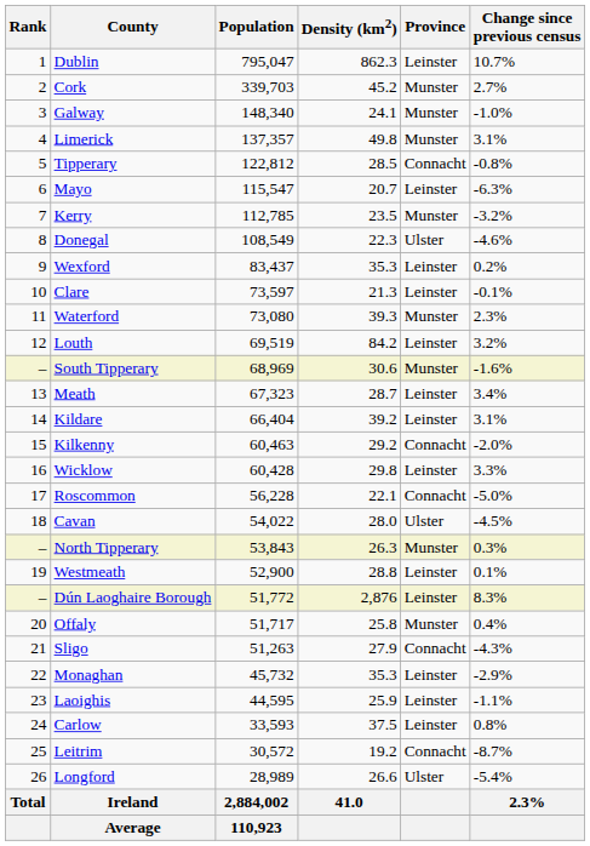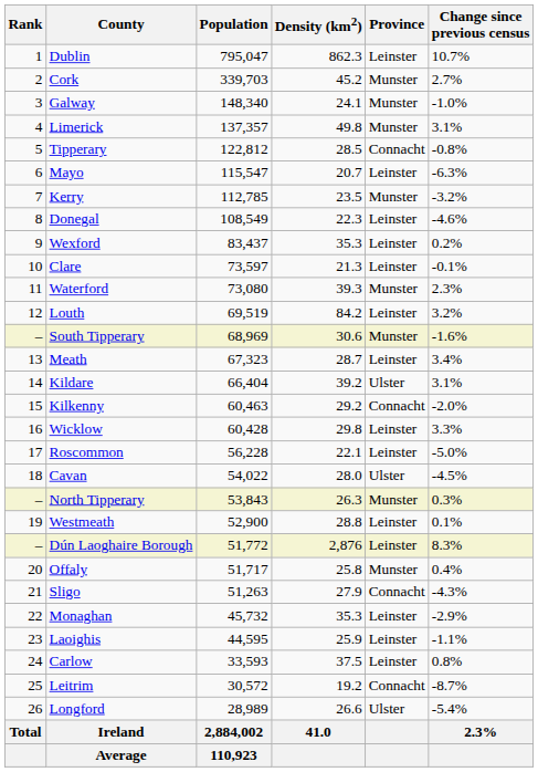 <table class="wikitable sortable">
 <tr>
 <th scope="col">Rank</th>
 <th scope="col">County</th>
 <th scope="col">Population</th>
 <th scope="col">Density (km<sup>2</sup>)</th>
 <th scope="col">Province</th>
 <th scope="col">Change since <br> previous census</th>
 </tr>
 <tr>
 <td align=right>1</td>
 <td><a href='#'>Dublin</a></td>
 <td align=right>795,047</td>
 <td align=right>862.3</td>
 <td>Leinster</td>
 <td> 10.7%</td>
 </tr>
 <tr>
 <td align=right>2</td>
 <td><a href='#'>Cork</a></td>
 <td align=right>339,703</td>
 <td align=right>45.2</td>
 <td>Munster</td>
 <td> 2.7%</td>
 </tr>
 <tr>
 <td align=right>3</td>
 <td><a href='#'>Galway</a></td>
 <td align=right>148,340</td>
 <td align=right>24.1</td>
 <td>Munster</td>
 <td> -1.0%</td>
 </tr>
 <tr>
 <td align=right>4</td>
 <td><a href='#'>Limerick</a></td>
 <td align=right>137,357</td>
 <td align=right>49.8</td>
 <td>Munster</td>
 <td> 3.1%</td>
 </tr>
 <tr>
 <td align=right>5</td>
 <td><a href='#'>Tipperary</a></td>
 <td align=right>122,812</td>
 <td align=right>28.5</td>
 <td>Connacht</td>
 <td> -0.8%</td>
 </tr>
 <tr>
 <td align=right>6</td>
 <td><a href='#'>Mayo</a></td>
 <td align=right>115,547</td>
 <td align=right>20.7</td>
 <td>Leinster</td>
 <td> -6.3%</td>
 </tr>
 <tr>
 <td align=right>7</td>
 <td><a href='#'>Kerry</a></td>
 <td align=right>112,785</td>
 <td align=right>23.5</td>
 <td>Munster</td>
 <td> -3.2%</td>
 </tr>
 <tr>
 <td align=right>8</td>
 <td><a href='#'>Donegal</a></td>
 <td align=right>108,549</td>
 <td align=right>22.3</td>
-<td>Ulster</td>
+<td>Leinster</td>
 <td> -4.6%</td>
 </tr>
 <tr>
 <td align=right>9</td>
 <td><a href='#'>Wexford</a></td>
 <td align=right>83,437</td>
 <td align=right>35.3</td>
 <td>Leinster</td>
 <td> 0.2%</td>
 </tr>
 <tr>
 <td align=right>10</td>
 <td><a href='#'>Clare</a></td>
 <td align=right>73,597</td>
 <td align=right>21.3</td>
 <td>Leinster</td>
 <td> -0.1%</td>
 </tr>
 <tr>
 <td align=right>11</td>
 <td><a href='#'>Waterford</a></td>
 <td align=right>73,080</td>
 <td align=right>39.3</td>
 <td>Munster</td>
 <td> 2.3%</td>
 </tr>
 <tr>
 <td align=right>12</td>
 <td><a href='#'>Louth</a></td>
 <td align=right>69,519</td>
 <td align=right>84.2</td>
 <td>Leinster</td>
 <td> 3.2%</td>
 </tr>
 <tr style="background:#f5f5d3;">
 <td align=right>–</td>
 <td><a href='#'>South Tipperary</a></td>
 <td align=right>68,969</td>
 <td align=right>30.6</td>
 <td>Munster</td>
 <td> -1.6%</td>
 </tr>
 <tr>
 <td align=right>13</td>
 <td><a href='#'>Meath</a></td>
 <td align=right>67,323</td>
 <td align=right>28.7</td>
 <td>Leinster</td>
 <td> 3.4%</td>
 </tr>
 <tr>
 <td align=right>14</td>
 <td><a href='#'>Kildare</a></td>
 <td align=right>66,404</td>
 <td align=right>39.2</td>
-<td>Leinster</td>
+<td>Ulster</td>
 <td> 3.1%</td>
 </tr>
 <tr>
 <td align=right>15</td>
 <td><a href='#'>Kilkenny</a></td>
 <td align=right>60,463</td>
 <td align=right>29.2</td>
 <td>Connacht</td>
 <td> -2.0%</td>
 </tr>
 <tr>
 <td align=right>16</td>
 <td><a href='#'>Wicklow</a></td>
 <td align=right>60,428</td>
 <td align=right>29.8</td>
 <td>Leinster</td>
 <td> 3.3%</td>
 </tr>
 <tr>
 <td align=right>17</td>
 <td><a href='#'>Roscommon</a></td>
 <td align=right>56,228</td>
 <td align=right>22.1</td>
-<td>Connacht</td>
+<td>Leinster</td>
 <td> -5.0%</td>
 </tr>
 <tr>
 <td align=right>18</td>
 <td><a href='#'>Cavan</a></td>
 <td align=right>54,022</td>
 <td align=right>28.0</td>
 <td>Ulster</td>
 <td> -4.5%</td>
 </tr>
 <tr style="background:#f5f5d3;">
 <td align=right>–</td>
 <td><a href='#'>North Tipperary</a></td>
 <td align=right>53,843</td>
 <td align=right>26.3</td>
 <td>Munster</td>
 <td> 0.3%</td>
 </tr>
 <tr>
 <td align=right>19</td>
 <td><a href='#'>Westmeath</a></td>
 <td align=right>52,900</td>
 <td align=right>28.8</td>
 <td>Leinster</td>
 <td> 0.1%</td>
 </tr>
 <tr style="background:#f5f5d3;">
 <td align=right>–</td>
 <td><a href='#'>Dún Laoghaire Borough</a></td>
 <td align=right>51,772</td>
 <td align=right>2,876</td>
 <td>Leinster</td>
 <td> 8.3%</td>
 </tr>
 <tr>
 <td align=right>20</td>
 <td><a href='#'>Offaly</a></td>
 <td align=right>51,717</td>
 <td align=right>25.8</td>
 <td>Munster</td>
 <td> 0.4%</td>
 </tr>
 <tr>
 <td align=right>21</td>
 <td><a href='#'>Sligo</a></td>
 <td align=right>51,263</td>
 <td align=right>27.9</td>
 <td>Connacht</td>
 <td> -4.3%</td>
 </tr>
 <tr>
 <td align=right>22</td>
 <td><a href='#'>Monaghan</a></td>
 <td align=right>45,732</td>
 <td align=right>35.3</td>
 <td>Leinster</td>
 <td> -2.9%</td>
 </tr>
 <tr>
 <td align=right>23</td>
 <td><a href='#'>Laoighis</a></td>
 <td align=right>44,595</td>
 <td align=right>25.9</td>
 <td>Leinster</td>
 <td> -1.1%</td>
 </tr>
 <tr>
 <td align=right>24</td>
 <td><a href='#'>Carlow</a></td>
 <td align=right>33,593</td>
 <td align=right>37.5</td>
 <td>Leinster</td>
 <td> 0.8%</td>
 </tr>
 <tr>
 <td align=right>25</td>
 <td><a href='#'>Leitrim</a></td>
 <td align=right>30,572</td>
 <td align=right>19.2</td>
 <td>Connacht</td>
 <td> -8.7%</td>
 </tr>
 <tr>
 <td align=right>26</td>
 <td><a href='#'>Longford</a></td>
 <td align=right>28,989</td>
 <td align=right>26.6</td>
 <td>Ulster</td>
 <td> -5.4%</td>
 </tr>
 <tr>
 <th>Total</th>
 <th>Ireland</th>
 <th align=right>2,884,002</th>
 <th align=right>41.0</th>
 <th></th>
 <th> 2.3%</th>
 </tr>
 <tr>
 <th align=right></th>
 <th>Average</th>
 <th align=right>110,923</th>
 <th></th>
 <th></th>
 <th></th>
 </tr>
 </table>
